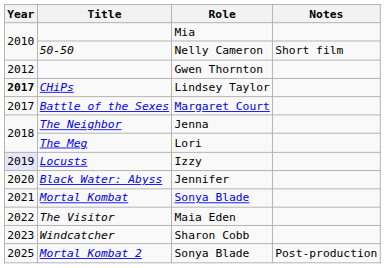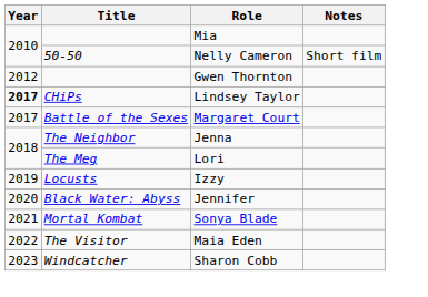 <table class="wikitable">
 <tr>
 <th scope="col">Year</th>
 <th scope="col">Title</th>
 <th scope="col">Role</th>
 <th scope="col" class="unsortable">Notes</th>
 </tr>
 <tr>
 <td rowspan="2">2010</td>
 <td scope="row"><em></em></td>
 <td>Mia</td>
 <td></td>
 </tr>
 <tr>
 <td><em>50-50</em></td>
 <td>Nelly Cameron</td>
 <td>Short film</td>
 </tr>
 <tr>
 <td>2012</td>
 <td scope="row"><em></em></td>
 <td>Gwen Thornton</td>
 <td></td>
 </tr>
 <tr>
 <td><strong>2017</strong></td>
 <td><em><a href='#'>CHiPs</a></em></td>
 <td>Lindsey Taylor</td>
 <td></td>
 </tr>
 <tr>
 <td>2017</td>
 <td><em><a href='#'>Battle of the Sexes</a></em></td>
 <td><a href='#'>Margaret Court</a></td>
 <td></td>
 </tr>
 <tr>
 <td rowspan="2">2018</td>
 <td><em><a href='#'>The Neighbor</a></em></td>
 <td>Jenna</td>
 <td></td>
 </tr>
 <tr>
 <td><em><a href='#'>The Meg</a></em></td>
 <td>Lori</td>
 <td></td>
 </tr>
 <tr>
-<td style="background: lavender;">2019</td>
+<td>2019</td>
 <td><em><a href='#'>Locusts</a></em></td>
 <td>Izzy</td>
 <td></td>
 </tr>
 <tr>
 <td>2020</td>
 <td><em><a href='#'>Black Water: Abyss</a> </em></td>
 <td>Jennifer</td>
 <td></td>
 </tr>
 <tr>
 <td>2021</td>
 <td><em><a href='#'>Mortal Kombat</a></em></td>
 <td><a href='#'>Sonya Blade</a></td>
 <td></td>
 </tr>
 <tr>
 <td>2022</td>
 <td><em>The Visitor</em></td>
 <td>Maia Eden</td>
 <td></td>
 </tr>
 <tr>
 <td>2023</td>
 <td><em>Windcatcher</em></td>
 <td>Sharon Cobb</td>
 <td></td>
 </tr>
-<tr>
-<td>2025</td>
-<td><em><a href='#'>Mortal Kombat 2</a></em></td>
-<td>Sonya Blade</td>
-<td>Post-production</td>
-</tr>
 </table>
